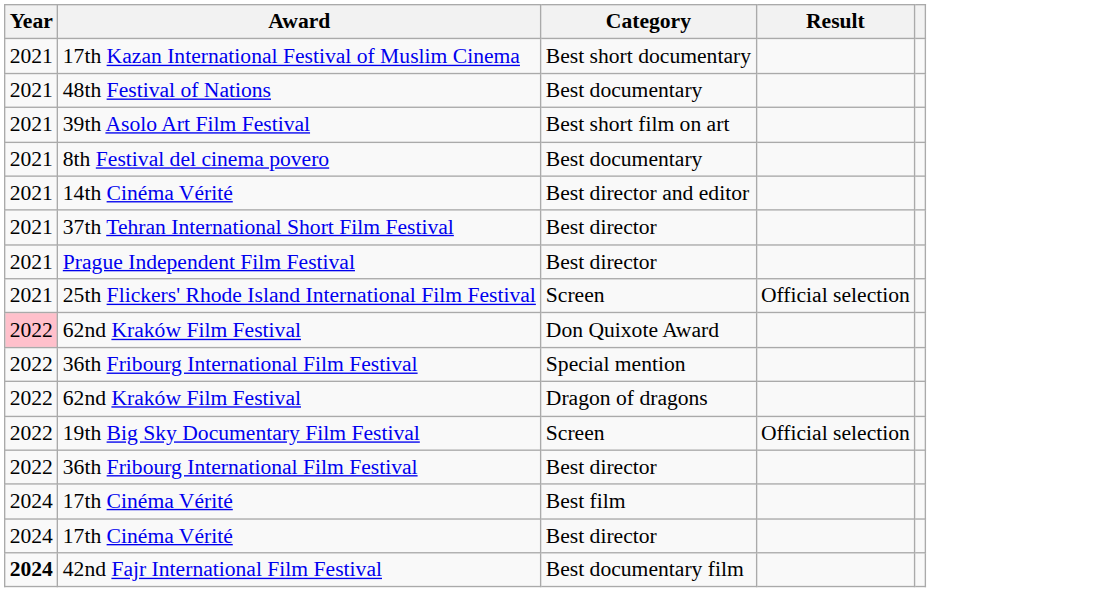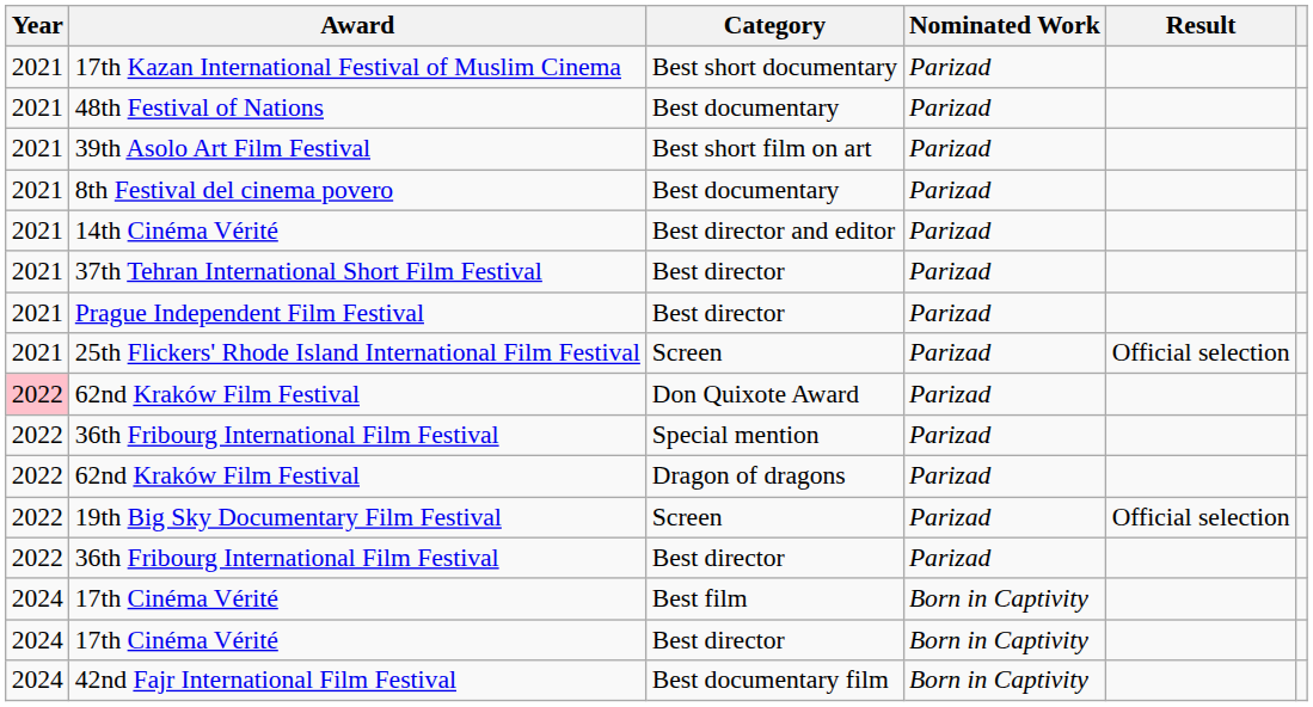 <table class="wikitable sortable">
 <tr>
 <th>Year</th>
 <th>Award</th>
 <th>Category</th>
+<th>Nominated Work</th>
 <th>Result</th>
 <th></th>
 </tr>
 <tr>
 <td>2021</td>
 <td>17th <a href='#'>Kazan International Festival of Muslim Cinema</a></td>
 <td>Best short documentary</td>
+<td><em>Parizad</em></td>
 <td></td>
 <td></td>
 </tr>
 <tr>
 <td>2021</td>
 <td>48th <a href='#'>Festival of Nations</a></td>
 <td>Best documentary</td>
+<td><em>Parizad</em></td>
 <td></td>
 <td></td>
 </tr>
 <tr>
 <td>2021</td>
 <td>39th <a href='#'>Asolo Art Film Festival</a></td>
 <td>Best short film on art</td>
+<td><em>Parizad</em></td>
 <td></td>
 <td></td>
 </tr>
 <tr>
 <td>2021</td>
 <td>8th <a href='#'>Festival del cinema povero</a></td>
 <td>Best documentary</td>
+<td><em>Parizad</em></td>
 <td></td>
 <td></td>
 </tr>
 <tr>
 <td>2021</td>
 <td>14th <a href='#'>Cinéma Vérité</a></td>
 <td>Best director and editor</td>
+<td><em>Parizad</em></td>
 <td></td>
 <td></td>
 </tr>
 <tr>
 <td>2021</td>
 <td>37th <a href='#'>Tehran International Short Film Festival</a></td>
 <td>Best director</td>
+<td><em>Parizad</em></td>
 <td></td>
 <td></td>
 </tr>
 <tr>
 <td>2021</td>
 <td><a href='#'>Prague Independent Film Festival</a></td>
 <td>Best director</td>
+<td><em>Parizad</em></td>
 <td></td>
 <td></td>
 </tr>
 <tr>
 <td>2021</td>
 <td>25th <a href='#'>Flickers' Rhode Island International Film Festival</a></td>
 <td>Screen</td>
+<td><em>Parizad</em></td>
 <td>Official selection</td>
 <td></td>
 </tr>
 <tr>
 <td style="background: pink;">2022</td>
 <td>62nd <a href='#'>Kraków Film Festival</a></td>
 <td>Don Quixote Award</td>
+<td><em>Parizad</em></td>
 <td></td>
 <td></td>
 </tr>
 <tr>
 <td>2022</td>
 <td>36th <a href='#'>Fribourg International Film Festival</a></td>
 <td>Special mention</td>
+<td><em>Parizad</em></td>
 <td></td>
 <td></td>
 </tr>
 <tr>
 <td>2022</td>
 <td>62nd <a href='#'>Kraków Film Festival</a></td>
 <td>Dragon of dragons</td>
+<td><em>Parizad</em></td>
 <td></td>
 <td></td>
 </tr>
 <tr>
 <td>2022</td>
 <td>19th <a href='#'>Big Sky Documentary Film Festival</a></td>
 <td>Screen</td>
+<td><em>Parizad</em></td>
 <td>Official selection</td>
 <td></td>
 </tr>
 <tr>
 <td>2022</td>
 <td>36th <a href='#'>Fribourg International Film Festival</a></td>
 <td>Best director</td>
+<td><em>Parizad</em></td>
 <td></td>
 <td></td>
 </tr>
 <tr>
 <td>2024</td>
 <td>17th <a href='#'>Cinéma Vérité</a></td>
 <td>Best film</td>
+<td><em>Born in Captivity</em></td>
 <td></td>
 <td></td>
 </tr>
 <tr>
 <td>2024</td>
 <td>17th <a href='#'>Cinéma Vérité</a></td>
 <td>Best director</td>
+<td><em>Born in Captivity</em></td>
 <td></td>
 <td></td>
 </tr>
 <tr>
-<td><strong>2024</strong></td>
+<td>2024</td>
 <td>42nd <a href='#'>Fajr International Film Festival</a></td>
 <td>Best documentary film</td>
+<td><em>Born in Captivity</em></td>
 <td></td>
 <td></td>
 </tr>
 </table>
